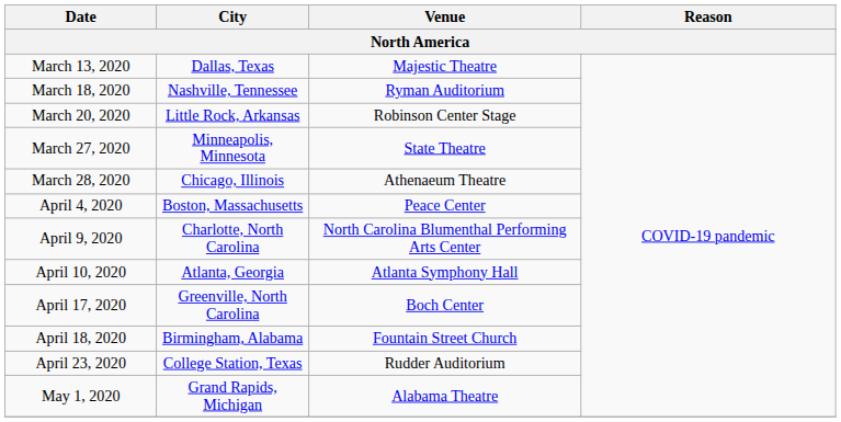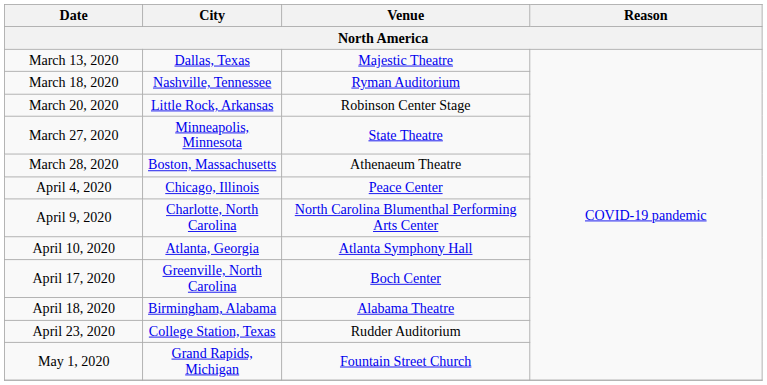 <table class="wikitable" style="text-align:center;">
 <tr>
 <th style="width:150px;">Date</th>
 <th style="width:150px;">City</th>
 <th style="width:275px;">Venue</th>
 <th scope="col" style="width:16em;">Reason</th>
 </tr>
 <tr>
 <th colspan="4">North America</th>
 </tr>
 <tr>
 <td>March 13, 2020</td>
 <td><a href='#'>Dallas, Texas</a></td>
 <td><a href='#'>Majestic Theatre</a></td>
 <td rowspan="12"><a href='#'>COVID-19 pandemic</a></td>
 </tr>
 <tr>
 <td>March 18, 2020</td>
 <td><a href='#'>Nashville, Tennessee</a></td>
 <td><a href='#'>Ryman Auditorium</a></td>
 </tr>
 <tr>
 <td>March 20, 2020</td>
 <td><a href='#'>Little Rock, Arkansas</a></td>
 <td>Robinson Center Stage</td>
 </tr>
 <tr>
 <td>March 27, 2020</td>
 <td><a href='#'>Minneapolis, Minnesota</a></td>
 <td><a href='#'>State Theatre</a></td>
 </tr>
 <tr>
 <td>March 28, 2020</td>
-<td><a href='#'>Chicago, Illinois</a></td>
+<td><a href='#'>Boston, Massachusetts</a></td>
 <td>Athenaeum Theatre</td>
 </tr>
 <tr>
 <td>April 4, 2020</td>
-<td><a href='#'>Boston, Massachusetts</a></td>
+<td><a href='#'>Chicago, Illinois</a></td>
 <td><a href='#'>Peace Center</a></td>
 </tr>
 <tr>
 <td>April 9, 2020</td>
 <td><a href='#'>Charlotte, North Carolina</a></td>
 <td><a href='#'>North Carolina Blumenthal Performing Arts Center</a></td>
 </tr>
 <tr>
 <td>April 10, 2020</td>
 <td><a href='#'>Atlanta, Georgia</a></td>
 <td><a href='#'>Atlanta Symphony Hall</a></td>
 </tr>
 <tr>
 <td>April 17, 2020</td>
 <td><a href='#'>Greenville, North Carolina</a></td>
 <td><a href='#'>Boch Center</a></td>
 </tr>
 <tr>
 <td>April 18, 2020</td>
 <td><a href='#'>Birmingham, Alabama</a></td>
-<td><a href='#'>Fountain Street Church</a></td>
+<td><a href='#'>Alabama Theatre</a></td>
 </tr>
 <tr>
 <td>April 23, 2020</td>
 <td><a href='#'>College Station, Texas</a></td>
 <td>Rudder Auditorium</td>
 </tr>
 <tr>
 <td>May 1, 2020</td>
 <td><a href='#'>Grand Rapids, Michigan</a></td>
-<td><a href='#'>Alabama Theatre</a></td>
+<td><a href='#'>Fountain Street Church</a></td>
 </tr>
 <tr>
 </tr>
 </table>
